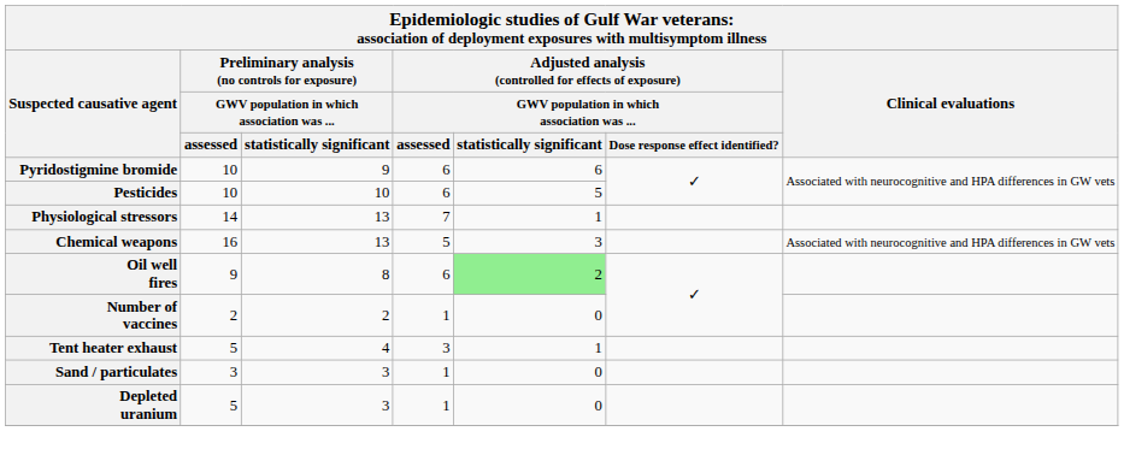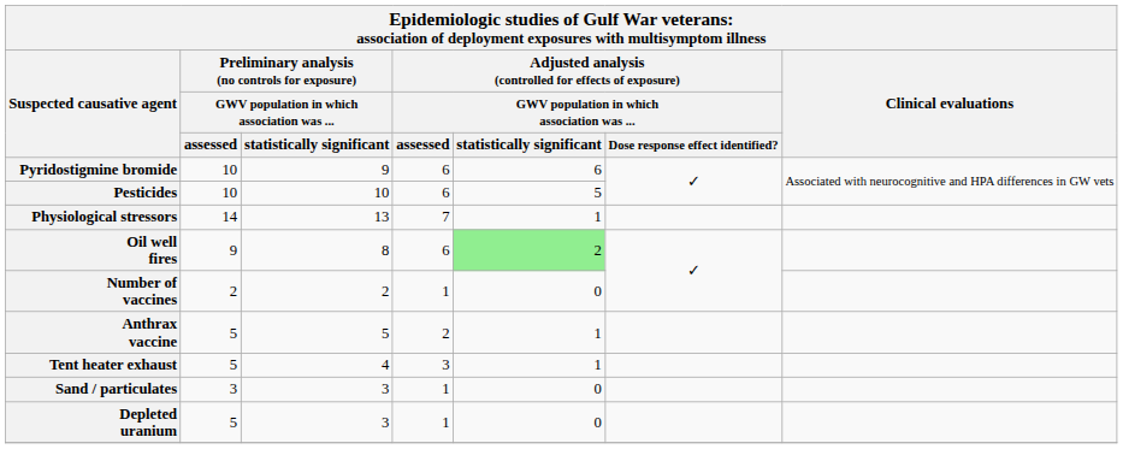 <table class="wikitable" >
 <tr>
 <th style="text-align: center;" colspan="7"><big>Epidemiologic studies of Gulf War veterans:</big><br>association of deployment exposures with multisymptom illness</th>
 </tr>
 <tr>
 <th style="text-align: center;" rowspan="3">Suspected causative agent</th>
 <th style="text-align: center;" colspan="2">Preliminary analysis<br><small>(no controls for exposure)</small></th>
 <th style="text-align: center;" colspan="3">Adjusted analysis<br><small>(controlled for effects of exposure)</small></th>
 <th style="text-align: center;" rowspan="3">Clinical evaluations</th>
 </tr>
 <tr>
 <th style="text-align: center;" colspan="2"><small>GWV population in which<br> association was ...</small></th>
 <th style="text-align: center;" colspan="3"><small>GWV population in which<br> association was ...</small><br></th>
 </tr>
 <tr>
 <th style="text-align: right;">assessed</th>
 <th style="text-align: right;">statistically significant</th>
 <th style="text-align: right;">assessed</th>
 <th style="text-align: right;">statistically significant</th>
 <th style="text-align: center;"><small>Dose response effect identified?</small><br></th>
 </tr>
 <tr>
 <th style="text-align: right;">Pyridostigmine bromide</th>
 <td style="text-align: right;">10</td>
 <td style="text-align: right;">9</td>
 <td style="text-align: right;">6</td>
 <td style="text-align: right;">6</td>
 <td rowspan="2" style="text-align:center;">✓</td>
 <td rowspan="2" style="text-align: left;"><small>Associated with neurocognitive and HPA differences in GW vets</small></td>
 </tr>
 <tr>
 <th style="text-align: right;">Pesticides</th>
 <td style="text-align: right;">10</td>
 <td style="text-align: right;">10</td>
 <td style="text-align: right;">6</td>
 <td style="text-align: right;">5</td>
 </tr>
 <tr>
 <th style="text-align: right;">Physiological stressors</th>
 <td style="text-align: right;">14</td>
 <td style="text-align: right;">13</td>
 <td style="text-align: right;">7</td>
 <td style="text-align: right;">1</td>
 <td style="text-align:center;"></td>
 <td style="text-align: left;"></td>
 </tr>
 <tr>
-<th style="text-align: right;">Chemical weapons</th>
-<td style="text-align: right;">16</td>
-<td style="text-align: right;">13</td>
-<td style="text-align: right;">5</td>
-<td style="text-align: right;">3</td>
-<td style="text-align:center;"></td>
-<td style="text-align: left;"><small>Associated with neurocognitive and HPA differences in GW vets</small></td>
-</tr>
-<tr>
 <th style="text-align: right;">Oil well<br>fires</th>
 <td style="text-align: right;">9</td>
 <td style="text-align: right;">8</td>
 <td style="text-align: right;">6</td>
 <td style="background: lightgreen; text-align: right;">2</td>
 <td rowspan="2" style="text-align:center;">✓</td>
 <td style="text-align: left;"></td>
 </tr>
 <tr>
 <th style="text-align: right;">Number of<br>vaccines</th>
 <td style="text-align: right;">2</td>
 <td style="text-align: right;">2</td>
 <td style="text-align: right;">1</td>
 <td style="text-align: right;">0</td>
+<td style="text-align: left;"></td>
+</tr>
+<tr>
+<th style="text-align: right;">Anthrax<br>vaccine</th>
+<td style="text-align: right;">5</td>
+<td style="text-align: right;">5</td>
+<td style="text-align: right;">2</td>
+<td style="text-align: right;">1</td>
+<td style="text-align:center;"></td>
 <td style="text-align: left;"></td>
 </tr>
 <tr>
 <th style="text-align: right;">Tent heater exhaust</th>
 <td style="text-align: right;">5</td>
 <td style="text-align: right;">4</td>
 <td style="text-align: right;">3</td>
 <td style="text-align: right;">1</td>
 <td style="text-align:center;"></td>
 <td style="text-align: left;"></td>
 </tr>
 <tr>
 <th style="text-align: right;">Sand / particulates</th>
 <td style="text-align: right;">3</td>
 <td style="text-align: right;">3</td>
 <td style="text-align: right;">1</td>
 <td style="text-align: right;">0</td>
 <td style="text-align:center;"></td>
 <td style="text-align: left;"></td>
 </tr>
 <tr>
 <th style="text-align: right;">Depleted<br>uranium</th>
 <td style="text-align: right;">5</td>
 <td style="text-align: right;">3</td>
 <td style="text-align: right;">1</td>
 <td style="text-align: right;">0</td>
 <td style="text-align:center;"></td>
 <td style="text-align: left;"></td>
 </tr>
 <tr>
 </tr>
 </table>
